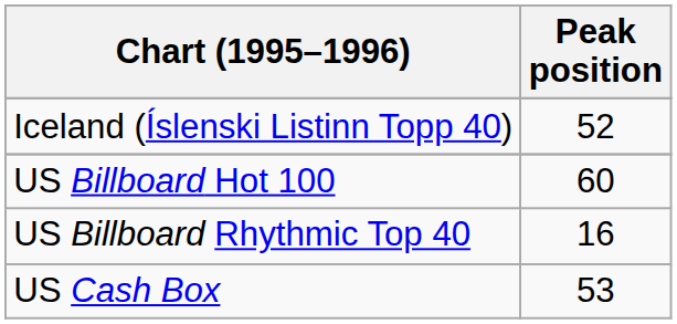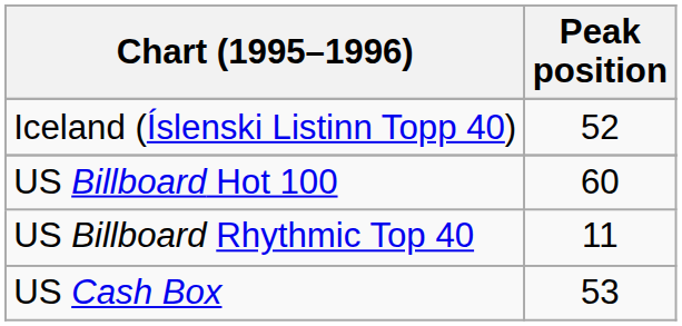 <table class="wikitable sortable">
 <tr>
 <th>Chart (1995–1996)</th>
 <th>Peak<br>position</th>
 </tr>
 <tr>
 </tr>
 <tr>
 </tr>
 <tr>
 </tr>
 <tr>
 </tr>
 <tr>
 <td>Iceland (<a href='#'>Íslenski Listinn Topp 40</a>)</td>
 <td align="center">52</td>
 </tr>
 <tr>
 </tr>
 <tr>
 <td>US <a href='#'><em>Billboard</em> Hot 100</a></td>
 <td align="center">60</td>
 </tr>
 <tr>
 <td>US <em>Billboard</em> <a href='#'>Rhythmic Top 40</a></td>
-<td align="center">16</td>
+<td align="center">11</td>
 </tr>
 <tr>
 <td>US <em><a href='#'>Cash Box</a></em></td>
 <td align="center">53</td>
 </tr>
 </table>
